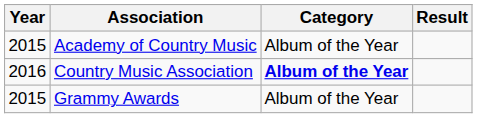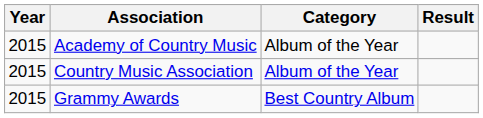 <table class="wikitable">
 <tr>
 <th>Year</th>
 <th>Association</th>
 <th>Category</th>
 <th>Result</th>
 </tr>
 <tr>
 <td>2015</td>
 <td><a href='#'>Academy of Country Music</a></td>
 <td>Album of the Year</td>
 <td></td>
 </tr>
 <tr>
-<td>2016</td>
+<td>2015</td>
 <td><a href='#'>Country Music Association</a></td>
-<td><strong><a href='#'>Album of the Year</a></strong></td>
+<td><a href='#'>Album of the Year</a></td>
 <td></td>
 </tr>
 <tr>
 <td>2015</td>
 <td><a href='#'>Grammy Awards</a></td>
-<td>Album of the Year</td>
+<td><a href='#'>Best Country Album</a></td>
 <td></td>
 </tr>
 </table>
